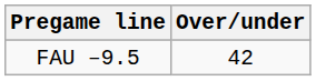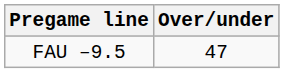 <table class="wikitable">
 <tr align="center">
 <th style=>Pregame line</th>
 <th style=>Over/under</th>
 </tr>
 <tr align="center">
 <td>FAU –9.5</td>
-<td>42</td>
+<td>47</td>
 </tr>
 </table>
